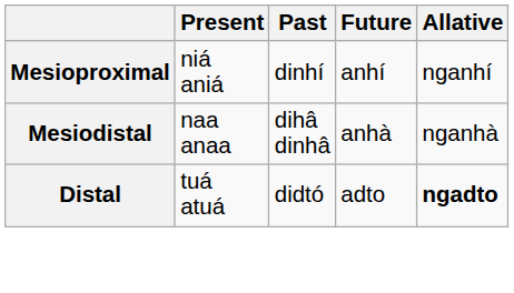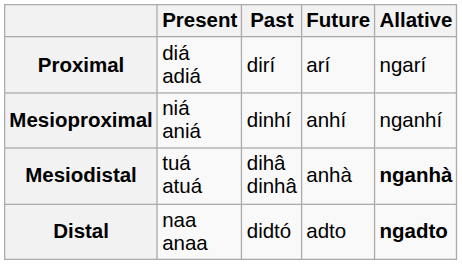 <table class="wikitable">
 <tr>
 <th rowspan="1"></th>
 <th rowspan="1">Present</th>
 <th rowspan="1">Past</th>
 <th rowspan="1">Future</th>
 <th rowspan="1">Allative</th>
+</tr>
+<tr>
+<th>Proximal</th>
+<td>diá<br>adiá</td>
+<td>dirí</td>
+<td>arí</td>
+<td>ngarí</td>
 </tr>
 <tr>
 <th>Mesioproximal</th>
 <td>niá<br>aniá</td>
 <td>dinhí</td>
 <td>anhí</td>
 <td>nganhí</td>
 </tr>
 <tr>
 <th>Mesiodistal</th>
-<td>naa<br>anaa</td>
+<td>tuá<br>atuá</td>
 <td>dihâ<br>dinhâ</td>
 <td>anhà</td>
-<td>nganhà</td>
+<td><strong>nganhà</strong></td>
 </tr>
 <tr>
 <th>Distal</th>
-<td>tuá<br>atuá</td>
+<td>naa<br>anaa</td>
 <td>didtó</td>
 <td>adto</td>
 <td><strong>ngadto</strong></td>
 </tr>
 </table>
